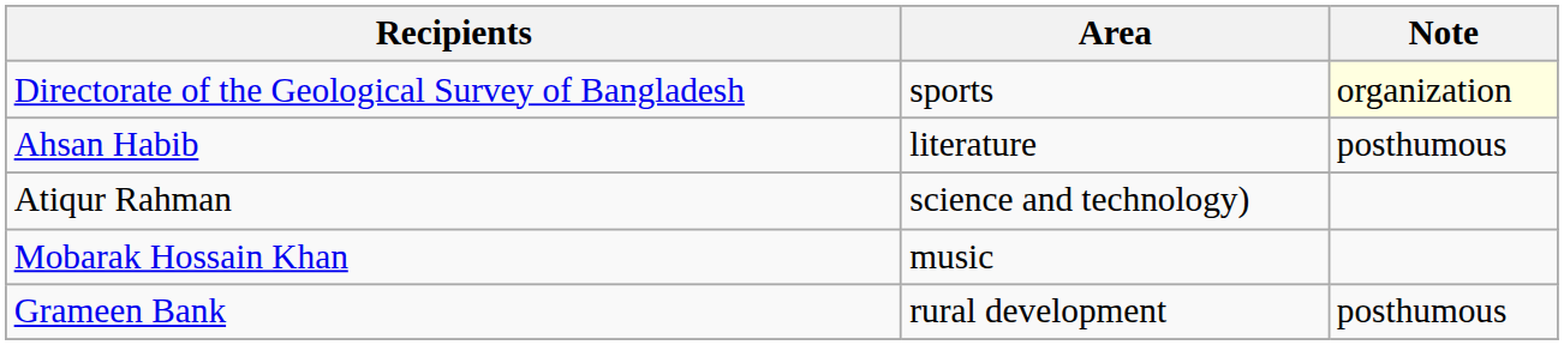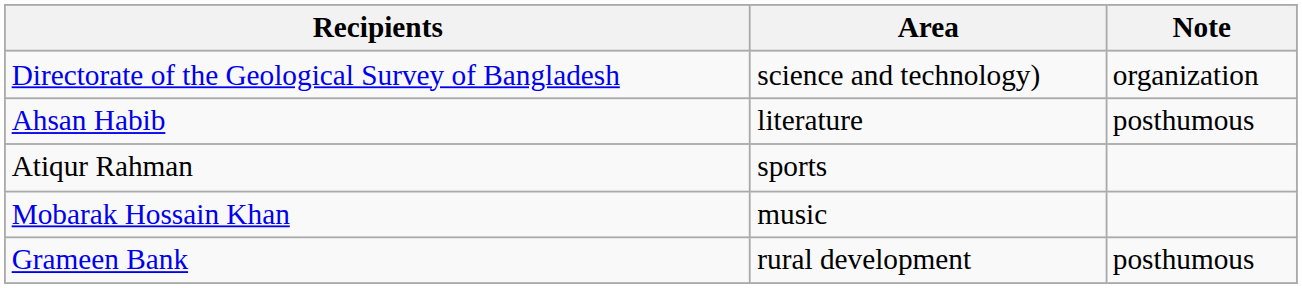 <table class="wikitable" style="width:80%;">
 <tr>
 <th>Recipients</th>
 <th>Area</th>
 <th>Note</th>
 </tr>
 <tr>
 <td><a href='#'>Directorate of the Geological Survey of Bangladesh</a></td>
-<td>sports</td>
-<td style="background: lightyellow;">organization</td>
+<td>science and technology)</td>
+<td>organization</td>
 </tr>
 <tr>
 <td><a href='#'>Ahsan Habib</a></td>
 <td>literature</td>
 <td>posthumous</td>
 </tr>
 <tr>
 <td>Atiqur Rahman</td>
-<td>science and technology)</td>
+<td>sports</td>
 <td></td>
 </tr>
 <tr>
 <td><a href='#'>Mobarak Hossain Khan</a></td>
 <td>music</td>
 <td></td>
 </tr>
 <tr>
 <td><a href='#'>Grameen Bank</a></td>
 <td>rural development</td>
 <td>posthumous</td>
 </tr>
 </table>
